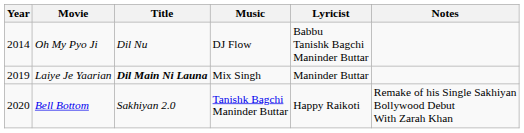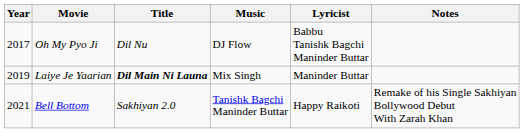 <table class="wikitable">
 <tr>
 <th>Year</th>
 <th>Movie</th>
 <th>Title</th>
 <th>Music</th>
 <th>Lyricist</th>
 <th>Notes</th>
 </tr>
 <tr>
-<td>2014</td>
+<td>2017</td>
 <td><em>Oh My Pyo Ji</em></td>
 <td><em>Dil Nu</em></td>
 <td>DJ Flow</td>
 <td>Babbu<br>Tanishk Bagchi<br>Maninder Buttar</td>
 <td></td>
 </tr>
 <tr>
 <td>2019</td>
 <td><em>Laiye Je Yaarian</em></td>
 <td><strong><em>Dil Main Ni Launa</em></strong></td>
 <td>Mix Singh</td>
 <td>Maninder Buttar</td>
 <td></td>
 </tr>
 <tr>
-<td>2020</td>
+<td>2021</td>
 <td><a href='#'><em>Bell Bottom</em></a></td>
 <td><em>Sakhiyan 2.0</em></td>
 <td><a href='#'>Tanishk Bagchi</a><br>Maninder Buttar</td>
 <td>Happy Raikoti</td>
 <td>Remake of his Single Sakhiyan<br>Bollywood Debut<br>With Zarah Khan</td>
 </tr>
 </table>
